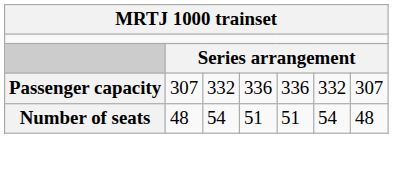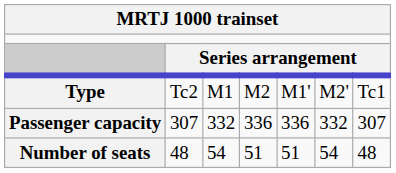 <table class="wikitable">
 <tr>
 <th colspan="7">MRTJ 1000 trainset</th>
 </tr>
 <tr>
 <td colspan="7"></td>
 </tr>
 <tr>
 <td bgcolor="#ccc"></td>
 <th colspan="6">Series arrangement</th>
+</tr>
+<tr style="border-top:solid 5px #4642c9">
+<th>Type</th>
+<td>Tc2</td>
+<td>M1</td>
+<td>M2</td>
+<td>M1'</td>
+<td>M2'</td>
+<td>Tc1</td>
 </tr>
 <tr>
 <th>Passenger capacity</th>
 <td>307</td>
 <td>332</td>
 <td>336</td>
 <td>336</td>
 <td>332</td>
 <td>307</td>
 </tr>
 <tr>
 <th>Number of seats</th>
 <td>48</td>
 <td>54</td>
 <td>51</td>
 <td>51</td>
 <td>54</td>
 <td>48</td>
 </tr>
 </table>
